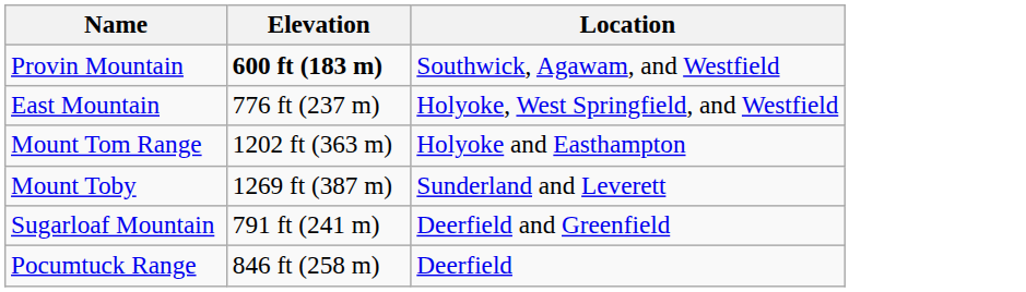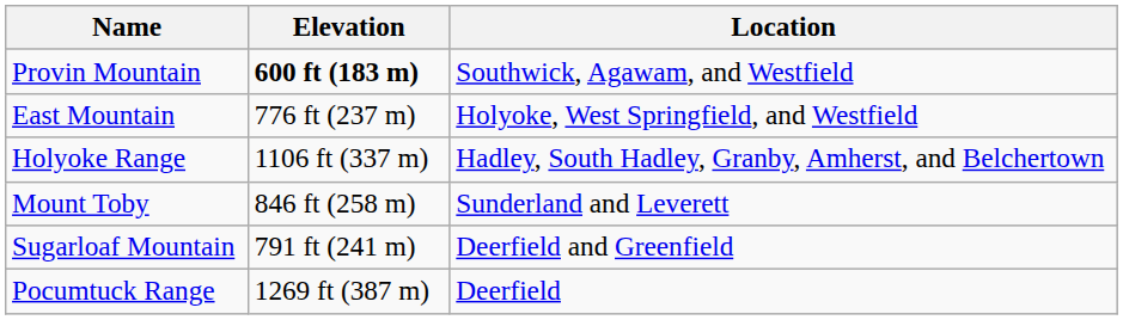 <table class="wikitable">
 <tr>
 <th>Name</th>
 <th>Elevation</th>
 <th>Location</th>
 </tr>
 <tr>
 <td><a href='#'>Provin Mountain</a></td>
 <td><strong>600 ft (183 m)</strong></td>
 <td><a href='#'>Southwick</a>, <a href='#'>Agawam</a>, and <a href='#'>Westfield</a></td>
 </tr>
 <tr>
 <td><a href='#'>East Mountain</a></td>
 <td>776 ft (237 m)</td>
 <td><a href='#'>Holyoke</a>, <a href='#'>West Springfield</a>, and <a href='#'>Westfield</a></td>
 </tr>
 <tr>
-<td><a href='#'>Mount Tom Range</a></td>
-<td>1202 ft (363 m)</td>
-<td><a href='#'>Holyoke</a> and <a href='#'>Easthampton</a></td>
+<td><a href='#'>Holyoke Range</a></td>
+<td>1106 ft (337 m)</td>
+<td><a href='#'>Hadley</a>, <a href='#'>South Hadley</a>, <a href='#'>Granby</a>, <a href='#'>Amherst</a>, and <a href='#'>Belchertown</a> </td>
 </tr>
 <tr>
 <td><a href='#'>Mount Toby</a></td>
-<td>1269 ft (387 m)  </td>
+<td>846 ft (258 m)</td>
 <td><a href='#'>Sunderland</a> and <a href='#'>Leverett</a></td>
 </tr>
 <tr>
 <td><a href='#'>Sugarloaf Mountain</a> </td>
 <td>791 ft (241 m)</td>
 <td><a href='#'>Deerfield</a> and <a href='#'>Greenfield</a></td>
 </tr>
 <tr>
 <td><a href='#'>Pocumtuck Range</a></td>
-<td>846 ft (258 m)</td>
+<td>1269 ft (387 m)  </td>
 <td><a href='#'>Deerfield</a></td>
 </tr>
 </table>
